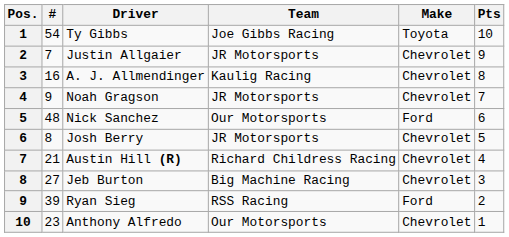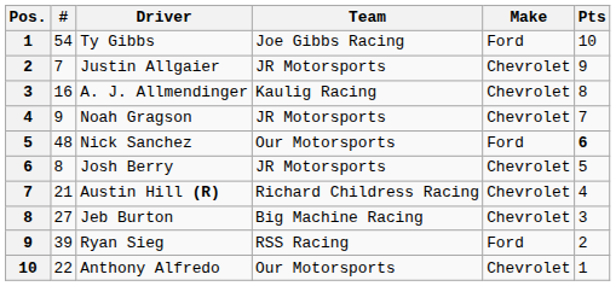 <table class="wikitable" style="font-size:95%">
 <tr>
 <th>Pos.</th>
 <th>#</th>
 <th>Driver</th>
 <th>Team</th>
 <th>Make</th>
 <th>Pts</th>
 </tr>
 <tr>
 <th>1</th>
 <td>54</td>
 <td>Ty Gibbs</td>
 <td>Joe Gibbs Racing</td>
-<td>Toyota</td>
+<td>Ford</td>
 <td>10</td>
 </tr>
 <tr>
 <th>2</th>
 <td>7</td>
 <td>Justin Allgaier</td>
 <td>JR Motorsports</td>
 <td>Chevrolet</td>
 <td>9</td>
 </tr>
 <tr>
 <th>3</th>
 <td>16</td>
 <td>A. J. Allmendinger</td>
 <td>Kaulig Racing</td>
 <td>Chevrolet</td>
 <td>8</td>
 </tr>
 <tr>
 <th>4</th>
 <td>9</td>
 <td>Noah Gragson</td>
 <td>JR Motorsports</td>
 <td>Chevrolet</td>
 <td>7</td>
 </tr>
 <tr>
 <th>5</th>
 <td>48</td>
 <td>Nick Sanchez</td>
 <td>Our Motorsports</td>
 <td>Ford</td>
-<td>6</td>
+<td><strong>6</strong></td>
 </tr>
 <tr>
 <th>6</th>
 <td>8</td>
 <td>Josh Berry</td>
 <td>JR Motorsports</td>
 <td>Chevrolet</td>
 <td>5</td>
 </tr>
 <tr>
 <th>7</th>
 <td>21</td>
 <td>Austin Hill <strong>(R)</strong></td>
 <td>Richard Childress Racing</td>
 <td>Chevrolet</td>
 <td>4</td>
 </tr>
 <tr>
 <th>8</th>
 <td>27</td>
 <td>Jeb Burton</td>
 <td>Big Machine Racing</td>
 <td>Chevrolet</td>
 <td>3</td>
 </tr>
 <tr>
 <th>9</th>
 <td>39</td>
 <td>Ryan Sieg</td>
 <td>RSS Racing</td>
 <td>Ford</td>
 <td>2</td>
 </tr>
 <tr>
 <th>10</th>
-<td>23</td>
+<td>22</td>
 <td>Anthony Alfredo</td>
 <td>Our Motorsports</td>
 <td>Chevrolet</td>
 <td>1</td>
 </tr>
 </table>
